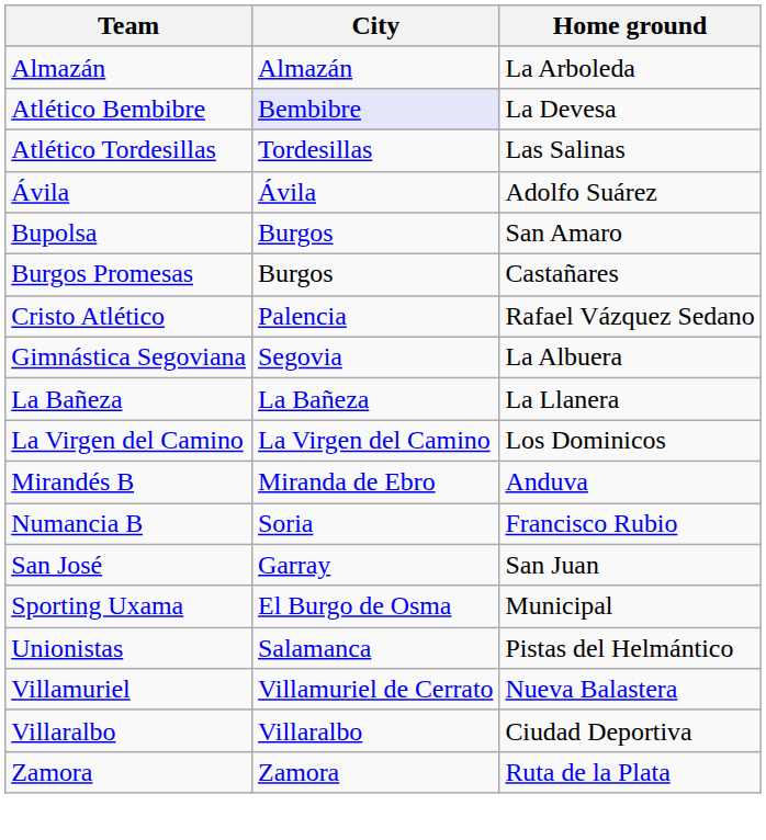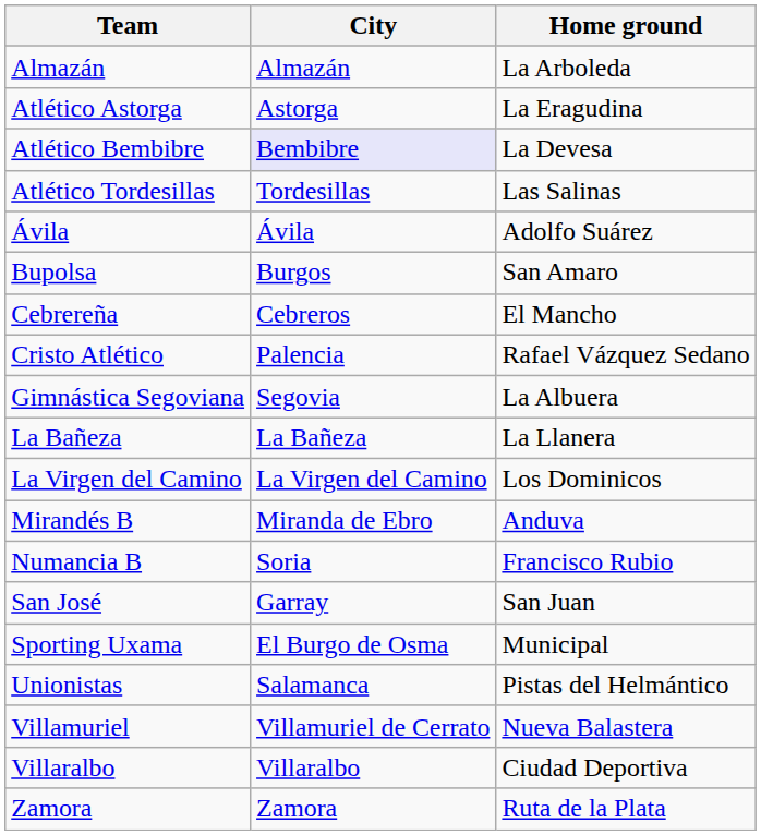 <table class="wikitable sortable">
 <tr>
 <th>Team</th>
 <th>City</th>
 <th>Home ground</th>
 </tr>
 <tr>
 <td><a href='#'>Almazán</a></td>
 <td><a href='#'>Almazán</a></td>
 <td>La Arboleda</td>
+</tr>
+<tr>
+<td><a href='#'>Atlético Astorga</a></td>
+<td><a href='#'>Astorga</a></td>
+<td>La Eragudina</td>
 </tr>
 <tr>
 <td><a href='#'>Atlético Bembibre</a></td>
 <td style="background: lavender;"><a href='#'>Bembibre</a></td>
 <td>La Devesa</td>
 </tr>
 <tr>
 <td><a href='#'>Atlético Tordesillas</a></td>
 <td><a href='#'>Tordesillas</a></td>
 <td>Las Salinas</td>
 </tr>
 <tr>
 <td><a href='#'>Ávila</a></td>
 <td><a href='#'>Ávila</a></td>
 <td>Adolfo Suárez</td>
 </tr>
 <tr>
 <td><a href='#'>Bupolsa</a></td>
 <td><a href='#'>Burgos</a></td>
 <td>San Amaro</td>
 </tr>
 <tr>
-<td><a href='#'>Burgos Promesas</a></td>
-<td>Burgos</td>
-<td>Castañares</td>
+<td><a href='#'>Cebrereña</a></td>
+<td><a href='#'>Cebreros</a></td>
+<td>El Mancho</td>
 </tr>
 <tr>
 <td><a href='#'>Cristo Atlético</a></td>
 <td><a href='#'>Palencia</a></td>
 <td>Rafael Vázquez Sedano</td>
 </tr>
 <tr>
 <td><a href='#'>Gimnástica Segoviana</a></td>
 <td><a href='#'>Segovia</a></td>
 <td>La Albuera</td>
 </tr>
 <tr>
 <td><a href='#'>La Bañeza</a></td>
 <td><a href='#'>La Bañeza</a></td>
 <td>La Llanera</td>
 </tr>
 <tr>
 <td><a href='#'>La Virgen del Camino</a></td>
 <td><a href='#'>La Virgen del Camino</a></td>
 <td>Los Dominicos</td>
 </tr>
 <tr>
 <td><a href='#'>Mirandés B</a></td>
 <td><a href='#'>Miranda de Ebro</a></td>
 <td><a href='#'>Anduva</a></td>
 </tr>
 <tr>
 <td><a href='#'>Numancia B</a></td>
 <td><a href='#'>Soria</a></td>
 <td><a href='#'>Francisco Rubio</a></td>
 </tr>
 <tr>
 <td><a href='#'>San José</a></td>
 <td><a href='#'>Garray</a></td>
 <td>San Juan</td>
 </tr>
 <tr>
 <td><a href='#'>Sporting Uxama</a></td>
 <td><a href='#'>El Burgo de Osma</a></td>
 <td>Municipal</td>
 </tr>
 <tr>
 <td><a href='#'>Unionistas</a></td>
 <td><a href='#'>Salamanca</a></td>
 <td>Pistas del Helmántico</td>
 </tr>
 <tr>
 <td><a href='#'>Villamuriel</a></td>
 <td><a href='#'>Villamuriel de Cerrato</a></td>
 <td><a href='#'>Nueva Balastera</a></td>
 </tr>
 <tr>
 <td><a href='#'>Villaralbo</a></td>
 <td><a href='#'>Villaralbo</a></td>
 <td>Ciudad Deportiva</td>
 </tr>
 <tr>
 <td><a href='#'>Zamora</a></td>
 <td><a href='#'>Zamora</a></td>
 <td><a href='#'>Ruta de la Plata</a></td>
 </tr>
 </table>
